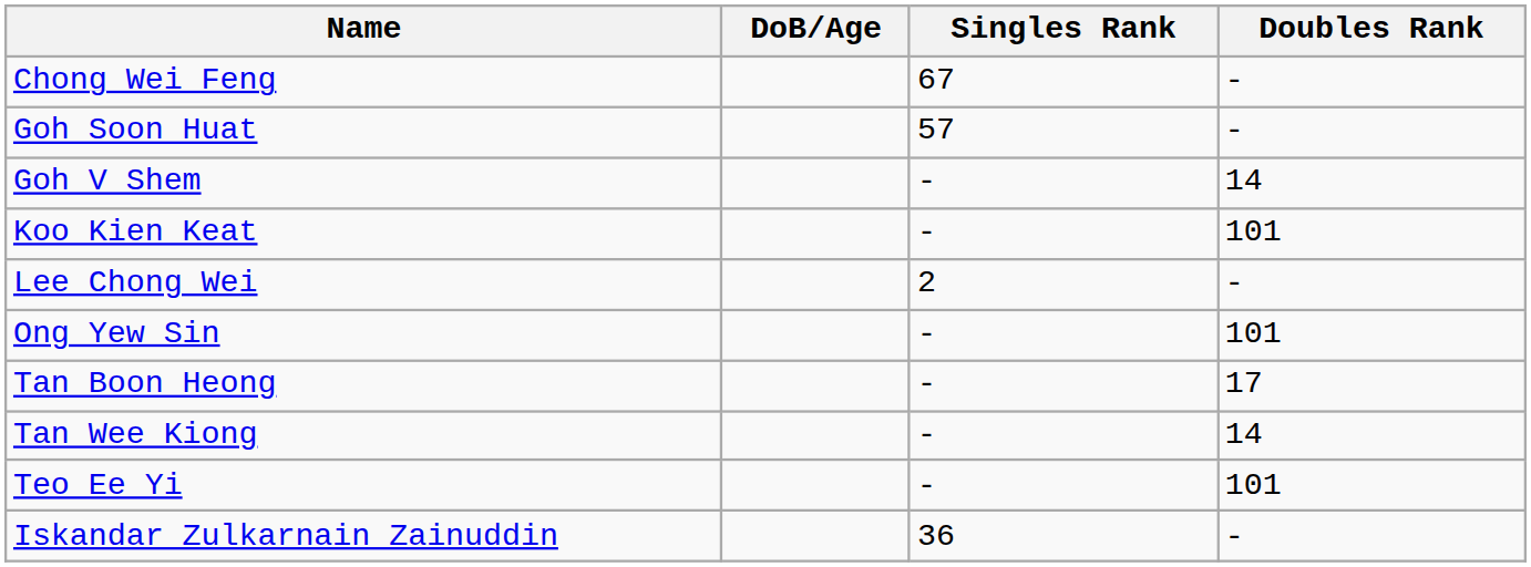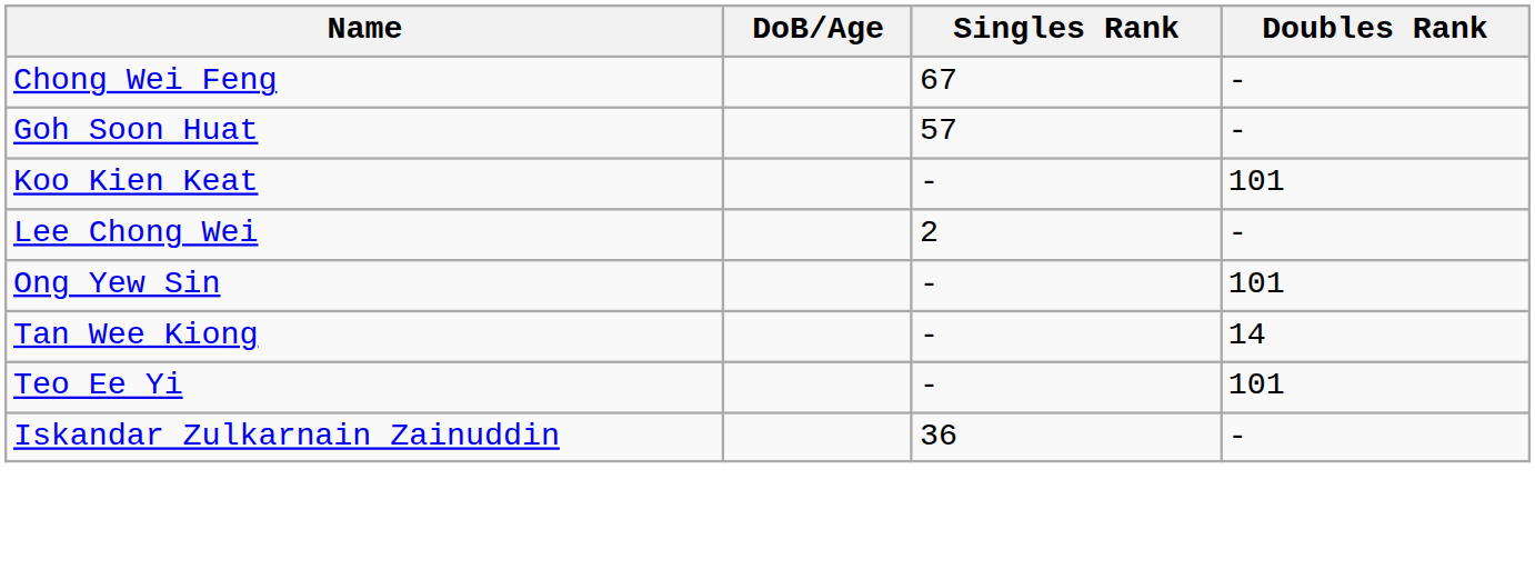 <table class="wikitable"  style="width:600px; font-size:95%;">
 <tr>
 <th align="left">Name</th>
 <th align="left">DoB/Age</th>
 <th align="left">Singles Rank</th>
 <th align="left">Doubles Rank</th>
 </tr>
 <tr>
 <td><a href='#'>Chong Wei Feng</a></td>
 <td></td>
 <td>67</td>
 <td>-</td>
 </tr>
 <tr>
 <td><a href='#'>Goh Soon Huat</a></td>
 <td></td>
 <td>57</td>
 <td>-</td>
 </tr>
 <tr>
-<td><a href='#'>Goh V Shem</a></td>
-<td></td>
-<td>-</td>
-<td>14</td>
-</tr>
-<tr>
 <td><a href='#'>Koo Kien Keat</a></td>
 <td></td>
 <td>-</td>
 <td>101</td>
 </tr>
 <tr>
 <td><a href='#'>Lee Chong Wei</a></td>
 <td></td>
 <td>2</td>
 <td>-</td>
 </tr>
 <tr>
 <td><a href='#'>Ong Yew Sin</a></td>
 <td></td>
 <td>-</td>
 <td>101</td>
-</tr>
-<tr>
-<td><a href='#'>Tan Boon Heong</a></td>
-<td></td>
-<td>-</td>
-<td>17</td>
 </tr>
 <tr>
 <td><a href='#'>Tan Wee Kiong</a></td>
 <td></td>
 <td>-</td>
 <td>14</td>
 </tr>
 <tr>
 <td><a href='#'>Teo Ee Yi</a></td>
 <td></td>
 <td>-</td>
 <td>101</td>
 </tr>
 <tr>
 <td><a href='#'>Iskandar Zulkarnain Zainuddin</a></td>
 <td></td>
 <td>36</td>
 <td>-</td>
 </tr>
 </table>
